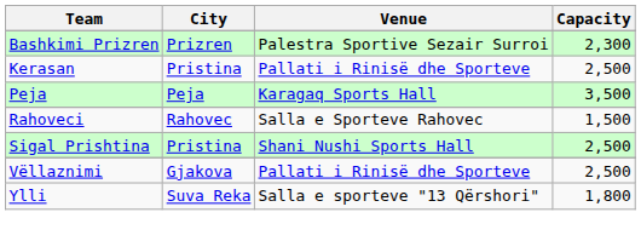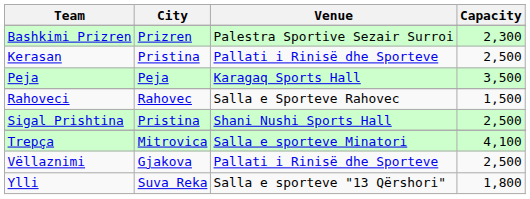 <table class="wikitable sortable">
 <tr>
 <th>Team</th>
 <th>City</th>
 <th>Venue</th>
 <th>Capacity</th>
 </tr>
 <tr>
 </tr>
 <tr bgcolor="#cfc">
 <td><a href='#'>Bashkimi Prizren</a></td>
 <td><a href='#'>Prizren</a></td>
 <td>Palestra Sportive Sezair Surroi</td>
 <td align=right>2,300</td>
 </tr>
 <tr>
 <td><a href='#'>Kerasan</a></td>
 <td><a href='#'>Pristina</a></td>
 <td><a href='#'>Pallati i Rinisë dhe Sporteve</a></td>
 <td align=right>2,500</td>
 </tr>
 <tr bgcolor="#cfc">
 <td><a href='#'>Peja</a> </td>
 <td><a href='#'>Peja</a></td>
 <td><a href='#'>Karagaq Sports Hall</a></td>
 <td align=right>3,500</td>
 </tr>
 <tr>
 </tr>
 <tr>
 <td><a href='#'>Rahoveci</a> </td>
 <td><a href='#'>Rahovec</a></td>
 <td>Salla e Sporteve Rahovec</td>
 <td align=right>1,500</td>
 </tr>
 <tr bgcolor="#cfc">
 <td><a href='#'>Sigal Prishtina</a> </td>
 <td><a href='#'>Pristina</a></td>
 <td><a href='#'>Shani Nushi Sports Hall</a></td>
 <td align=right>2,500</td>
 </tr>
 <tr>
 </tr>
+<tr bgcolor="#cfc">
+<td><a href='#'>Trepça</a></td>
+<td><a href='#'>Mitrovica</a></td>
+<td><a href='#'>Salla e sporteve Minatori</a></td>
+<td align=right>4,100</td>
+</tr>
 <tr>
 <td><a href='#'>Vëllaznimi</a></td>
 <td><a href='#'>Gjakova</a></td>
 <td><a href='#'>Pallati i Rinisë dhe Sporteve</a></td>
 <td align=right>2,500</td>
 </tr>
 <tr>
 <td><a href='#'>Ylli</a></td>
 <td><a href='#'>Suva Reka</a></td>
 <td>Salla e sporteve "13 Qërshori"</td>
 <td align=right>1,800</td>
 </tr>
 </table>
